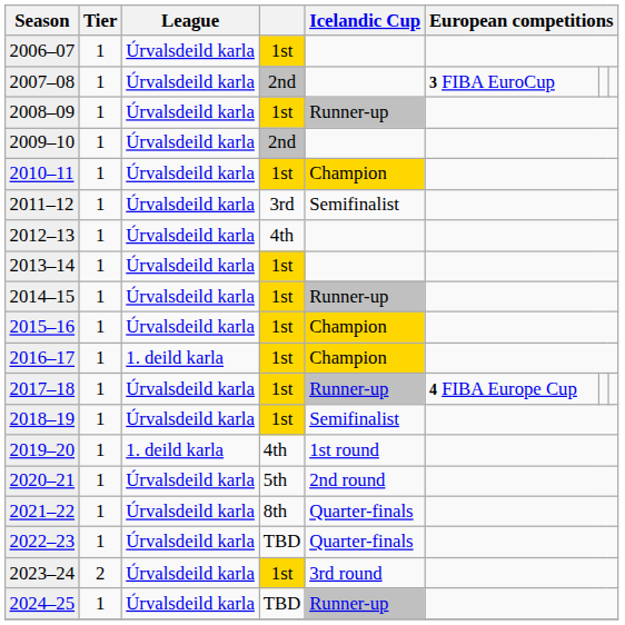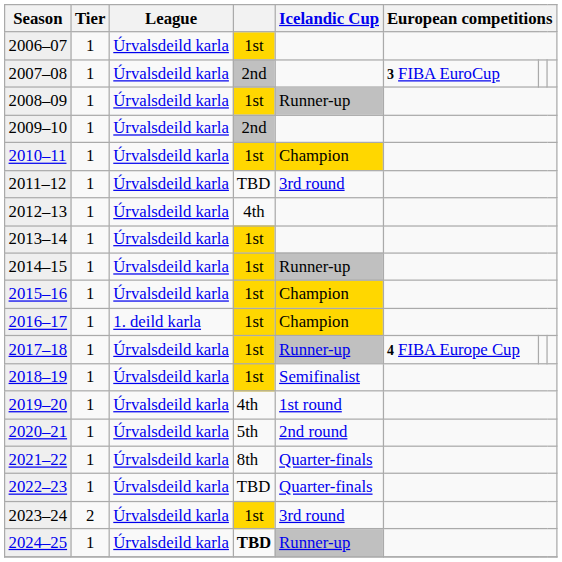 <table class="wikitable" style="font-size:85%">
 <tr>
 <th>Season</th>
 <th>Tier</th>
 <th>League</th>
 <th></th>
 <th><a href='#'>Icelandic Cup</a></th>
 <th colspan=3>European competitions</th>
 </tr>
 <tr>
 <td style="background:#efefef;">2006–07</td>
 <td align="center">1</td>
 <td><a href='#'>Úrvalsdeild karla</a></td>
 <td align="center" style="background:gold">1st</td>
 <td></td>
 <td colspan=3></td>
 </tr>
 <tr>
 <td style="background:#efefef;">2007–08</td>
 <td align="center">1</td>
 <td><a href='#'>Úrvalsdeild karla</a></td>
 <td align="center" style="background:silver">2nd</td>
 <td></td>
 <td><small><strong>3</strong></small> <a href='#'>FIBA EuroCup</a></td>
 <td></td>
 <td></td>
 </tr>
 <tr>
 <td style="background:#efefef;">2008–09</td>
 <td align="center">1</td>
 <td><a href='#'>Úrvalsdeild karla</a></td>
 <td align="center" style="background:gold">1st</td>
 <td bgcolor=silver>Runner-up</td>
 <td colspan=3></td>
 </tr>
 <tr>
 <td style="background:#efefef;">2009–10</td>
 <td align="center">1</td>
 <td><a href='#'>Úrvalsdeild karla</a></td>
 <td align="center" style="background:silver">2nd</td>
 <td></td>
 <td colspan=3></td>
 </tr>
 <tr>
 <td style="background:#efefef;"><a href='#'>2010–11</a></td>
 <td align="center">1</td>
 <td><a href='#'>Úrvalsdeild karla</a></td>
 <td align="center" style="background:gold">1st</td>
 <td style="background:gold ">Champion</td>
 <td colspan=3></td>
 </tr>
 <tr>
 <td style="background:#efefef;">2011–12</td>
 <td align="center">1</td>
 <td><a href='#'>Úrvalsdeild karla</a></td>
-<td align="center">3rd</td>
-<td>Semifinalist</td>
+<td>TBD</td>
+<td><a href='#'>3rd round</a></td>
 <td colspan=3></td>
 </tr>
 <tr>
 <td style="background:#efefef;">2012–13</td>
 <td align="center">1</td>
 <td><a href='#'>Úrvalsdeild karla</a></td>
 <td align="center">4th</td>
 <td></td>
 <td colspan=3></td>
 </tr>
 <tr>
 <td style="background:#efefef;">2013–14</td>
 <td align="center">1</td>
 <td><a href='#'>Úrvalsdeild karla</a></td>
 <td align="center" style="background:gold ">1st</td>
 <td></td>
 <td colspan=3></td>
 </tr>
 <tr>
 <td style="background:#efefef;">2014–15</td>
 <td align="center">1</td>
 <td><a href='#'>Úrvalsdeild karla</a></td>
 <td align="center" style="background:gold ">1st</td>
 <td bgcolor=silver>Runner-up</td>
 <td colspan=3></td>
 </tr>
 <tr>
 <td style="background:#efefef;"><a href='#'>2015–16</a></td>
 <td align="center">1</td>
 <td><a href='#'>Úrvalsdeild karla</a></td>
 <td align="center" style="background:gold ">1st</td>
 <td style="background:gold ">Champion</td>
 <td colspan=3></td>
 </tr>
 <tr>
 <td style="background:#efefef;"><a href='#'>2016–17</a></td>
 <td align="center">1</td>
 <td><a href='#'>1. deild karla</a></td>
 <td align="center" style="background:gold ">1st</td>
 <td style="background:gold ">Champion</td>
 <td colspan=3></td>
 </tr>
 <tr>
 <td style="background:#efefef;"><a href='#'>2017–18</a></td>
 <td align="center">1</td>
 <td><a href='#'>Úrvalsdeild karla</a></td>
 <td align="center" style="background:gold ">1st</td>
 <td bgcolor=silver><a href='#'>Runner-up</a></td>
 <td><small><strong>4</strong></small> <a href='#'>FIBA Europe Cup</a></td>
 <td></td>
 <td></td>
 </tr>
 <tr>
 <td style="background:#efefef;"><a href='#'>2018–19</a></td>
 <td align="center">1</td>
 <td><a href='#'>Úrvalsdeild karla</a></td>
 <td align="center" style="background:gold ">1st</td>
 <td><a href='#'>Semifinalist</a></td>
 <td colspan=3></td>
 </tr>
 <tr>
 <td style="background:#efefef;"><a href='#'>2019–20</a></td>
 <td align="center">1</td>
-<td><a href='#'>1. deild karla</a></td>
+<td><a href='#'>Úrvalsdeild karla</a></td>
 <td>4th</td>
 <td><a href='#'>1st round</a></td>
 <td colspan=3></td>
 </tr>
 <tr>
 <td style="background:#efefef;"><a href='#'>2020–21</a></td>
 <td align="center">1</td>
 <td><a href='#'>Úrvalsdeild karla</a></td>
 <td>5th</td>
 <td><a href='#'>2nd round</a></td>
 <td colspan=3></td>
 </tr>
 <tr>
 <td style="background:#efefef;"><a href='#'>2021–22</a></td>
 <td align="center">1</td>
 <td><a href='#'>Úrvalsdeild karla</a></td>
 <td>8th</td>
 <td><a href='#'>Quarter-finals</a></td>
 <td colspan=3></td>
 </tr>
 <tr>
 <td style="background:#efefef;"><a href='#'>2022–23</a></td>
 <td align="center">1</td>
 <td><a href='#'>Úrvalsdeild karla</a></td>
 <td>TBD</td>
 <td><a href='#'>Quarter-finals</a></td>
 <td colspan=3></td>
 </tr>
 <tr>
 <td style="background:#efefef;">2023–24</td>
 <td align="center">2</td>
 <td><a href='#'>Úrvalsdeild karla</a></td>
 <td align="center" style="background:gold ">1st</td>
 <td><a href='#'>3rd round</a></td>
 <td colspan=3></td>
 </tr>
 <tr>
 <td style="background:#efefef;"><a href='#'>2024–25</a></td>
 <td align="center">1</td>
 <td><a href='#'>Úrvalsdeild karla</a></td>
-<td>TBD</td>
+<td><strong>TBD</strong></td>
 <td bgcolor=silver><a href='#'>Runner-up</a></td>
 <td colspan=3></td>
 </tr>
 <tr>
 </tr>
 </table>
